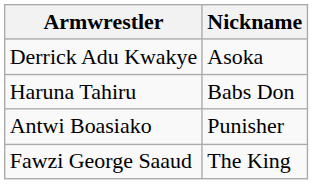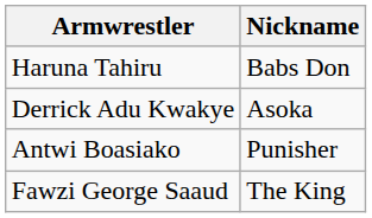 <table class="wikitable">
 <tr>
 <th>Armwrestler</th>
 <th>Nickname</th>
 </tr>
 <tr>
+<td>Haruna Tahiru</td>
+<td>Babs Don</td>
+</tr>
+<tr>
 <td>Derrick Adu Kwakye</td>
 <td>Asoka</td>
-</tr>
-<tr>
-<td>Haruna Tahiru</td>
-<td>Babs Don</td>
 </tr>
 <tr>
 <td>Antwi Boasiako</td>
 <td>Punisher</td>
 </tr>
 <tr>
 <td>Fawzi George Saaud</td>
 <td>The King</td>
 </tr>
 </table>
